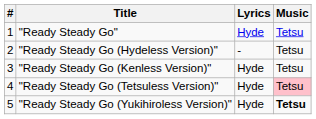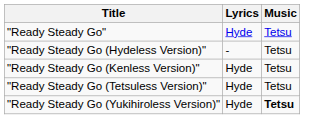 <table class="wikitable">
 <tr>
-<th>#</th>
 <th>Title</th>
 <th>Lyrics</th>
 <th>Music</th>
 </tr>
 <tr>
-<td>1</td>
 <td>"Ready Steady Go"</td>
 <td><a href='#'>Hyde</a></td>
 <td><a href='#'>Tetsu</a></td>
 </tr>
 <tr>
-<td>2</td>
 <td>"Ready Steady Go (Hydeless Version)"</td>
 <td>‐</td>
 <td>Tetsu</td>
 </tr>
 <tr>
-<td>3</td>
 <td>"Ready Steady Go (Kenless Version)"</td>
 <td>Hyde</td>
 <td>Tetsu</td>
 </tr>
 <tr>
-<td>4</td>
 <td>"Ready Steady Go (Tetsuless Version)"</td>
 <td>Hyde</td>
-<td style="background: pink;">Tetsu</td>
+<td>Tetsu</td>
 </tr>
 <tr>
-<td>5</td>
 <td>"Ready Steady Go (Yukihiroless Version)"</td>
 <td>Hyde</td>
 <td><strong>Tetsu</strong></td>
 </tr>
 </table>
